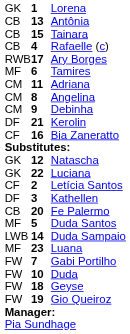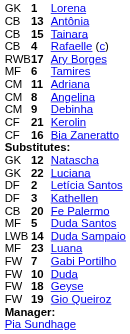 <table cellspacing="0" cellpadding="0" style="font-size:90%; margin:0.2em auto;">
 <tr>
 <th width="25"></th>
 <th width="25"></th>
 </tr>
 <tr>
 <td>GK</td>
 <td><strong>1</strong></td>
 <td><a href='#'>Lorena</a></td>
 </tr>
 <tr>
 <td>CB</td>
 <td><strong>13</strong></td>
 <td><a href='#'>Antônia</a></td>
 <td></td>
 </tr>
 <tr>
 <td>CB</td>
 <td><strong>15</strong></td>
 <td><a href='#'>Tainara</a></td>
 <td></td>
 </tr>
 <tr>
 <td>CB</td>
 <td><strong>4</strong></td>
 <td><a href='#'>Rafaelle</a> (<a href='#'>c</a>)</td>
 </tr>
 <tr>
 <td>RWB</td>
 <td><strong>17</strong></td>
 <td><a href='#'>Ary Borges</a></td>
 <td></td>
 <td></td>
 </tr>
 <tr>
 <td>MF</td>
 <td><strong>6</strong></td>
 <td><a href='#'>Tamires</a></td>
 </tr>
 <tr>
 <td>CM</td>
 <td><strong>11</strong></td>
 <td><a href='#'>Adriana</a></td>
 </tr>
 <tr>
 <td>CM</td>
 <td><strong>8</strong></td>
 <td><a href='#'>Angelina</a></td>
 <td></td>
 <td></td>
 </tr>
 <tr>
 <td>CM</td>
 <td><strong>9</strong></td>
 <td><a href='#'>Debinha</a></td>
 </tr>
 <tr>
-<td>DF</td>
+<td>CF</td>
 <td><strong>21</strong></td>
 <td><a href='#'>Kerolin</a></td>
 <td></td>
 <td></td>
 </tr>
 <tr>
 <td>CF</td>
 <td><strong>16</strong></td>
 <td><a href='#'>Bia Zaneratto</a></td>
 <td></td>
 <td></td>
 </tr>
 <tr>
 <td colspan=3><strong>Substitutes:</strong></td>
 </tr>
 <tr>
 <td>GK</td>
 <td><strong>12</strong></td>
 <td><a href='#'>Natascha</a></td>
 </tr>
 <tr>
 <td>GK</td>
 <td><strong>22</strong></td>
 <td><a href='#'>Luciana</a></td>
 </tr>
 <tr>
-<td>CF</td>
+<td>DF</td>
 <td><strong>2</strong></td>
 <td><a href='#'>Letícia Santos</a></td>
 </tr>
 <tr>
 <td>DF</td>
 <td><strong>3</strong></td>
 <td><a href='#'>Kathellen</a></td>
 </tr>
 <tr>
 <td>CB</td>
 <td><strong>20</strong></td>
 <td><a href='#'>Fe Palermo</a></td>
 </tr>
 <tr>
 <td>MF</td>
 <td><strong>5</strong></td>
 <td><a href='#'>Duda Santos</a></td>
 </tr>
 <tr>
 <td>LWB</td>
 <td><strong>14</strong></td>
 <td><a href='#'>Duda Sampaio</a></td>
 </tr>
 <tr>
 <td>MF</td>
 <td><strong>23</strong></td>
 <td><a href='#'>Luana</a></td>
 <td></td>
 <td></td>
 </tr>
 <tr>
 <td>FW</td>
 <td><strong>7</strong></td>
 <td><a href='#'>Gabi Portilho</a></td>
 <td></td>
 <td></td>
 </tr>
 <tr>
 <td>FW</td>
 <td><strong>10</strong></td>
 <td><a href='#'>Duda</a></td>
 <td></td>
 <td></td>
 </tr>
 <tr>
 <td>FW</td>
 <td><strong>18</strong></td>
 <td><a href='#'>Geyse</a></td>
 <td></td>
 <td></td>
 </tr>
 <tr>
 <td>FW</td>
 <td><strong>19</strong></td>
 <td><a href='#'>Gio Queiroz</a></td>
 </tr>
 <tr>
 <td colspan=3><strong>Manager:</strong></td>
 </tr>
 <tr>
 <td colspan="4"> <a href='#'>Pia Sundhage</a></td>
 </tr>
 </table>
